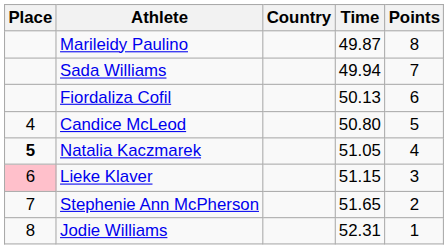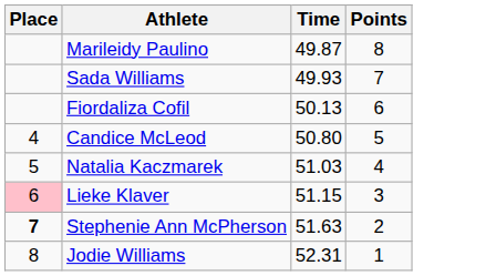 <table class="wikitable">
 <tr>
 <th>Place</th>
 <th>Athlete</th>
-<th>Country</th>
 <th>Time</th>
 <th>Points</th>
 </tr>
 <tr>
 <td align=center></td>
 <td><a href='#'>Marileidy Paulino</a></td>
-<td></td>
 <td>49.87</td>
 <td align=center>8</td>
 </tr>
 <tr>
 <td align=center></td>
 <td><a href='#'>Sada Williams</a></td>
-<td></td>
-<td>49.94</td>
+<td>49.93</td>
 <td align=center>7</td>
 </tr>
 <tr>
 <td align=center></td>
 <td><a href='#'>Fiordaliza Cofil</a></td>
-<td></td>
 <td>50.13</td>
 <td align=center>6</td>
 </tr>
 <tr>
 <td align=center>4</td>
 <td><a href='#'>Candice McLeod</a></td>
-<td></td>
 <td>50.80</td>
 <td align=center>5</td>
 </tr>
 <tr>
-<td align=center><strong>5</strong></td>
+<td align=center>5</td>
 <td><a href='#'>Natalia Kaczmarek</a></td>
-<td></td>
-<td>51.05</td>
+<td>51.03</td>
 <td align=center>4</td>
 </tr>
 <tr>
 <td align=center style="background: pink;">6</td>
 <td><a href='#'>Lieke Klaver</a></td>
-<td></td>
 <td>51.15</td>
 <td align=center>3</td>
 </tr>
 <tr>
-<td align=center>7</td>
+<td align=center><strong>7</strong></td>
 <td><a href='#'>Stephenie Ann McPherson</a></td>
-<td></td>
-<td>51.65</td>
+<td>51.63</td>
 <td align=center>2</td>
 </tr>
 <tr>
 <td align=center>8</td>
 <td><a href='#'>Jodie Williams</a></td>
-<td></td>
 <td>52.31</td>
 <td align=center>1</td>
 </tr>
 </table>
